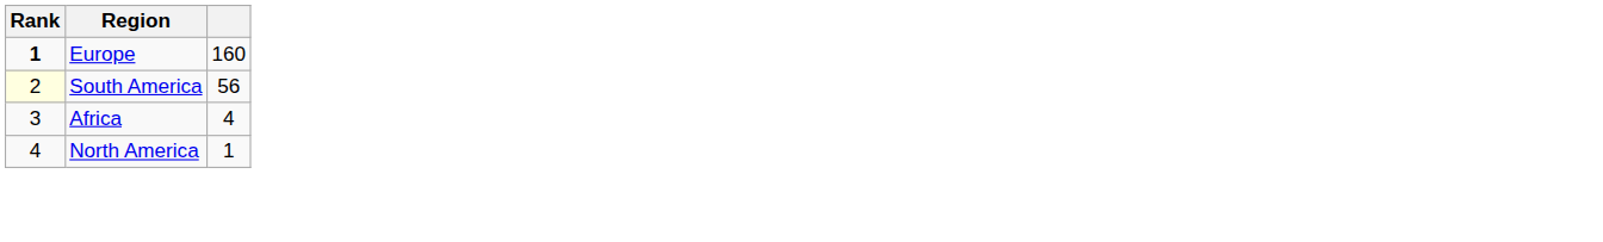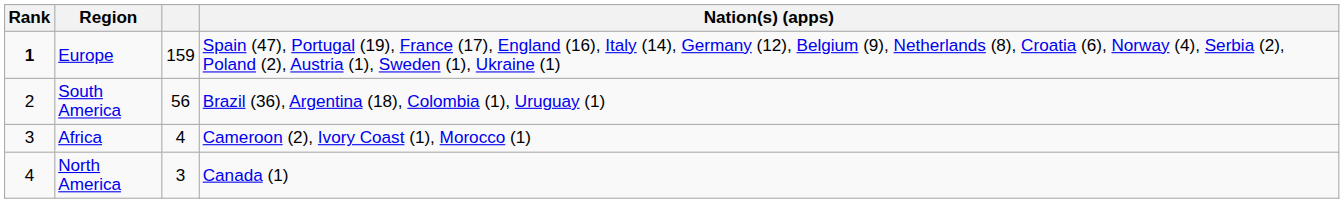 <table class="wikitable">
 <tr>
 <th>Rank</th>
 <th>Region</th>
 <th></th>
+<th>Nation(s) (apps)</th>
 </tr>
 <tr>
 <td align="center"><strong>1</strong></td>
 <td><a href='#'>Europe</a></td>
-<td align="center">160</td>
+<td align="center">159</td>
+<td><a href='#'>Spain</a> (47), <a href='#'>Portugal</a> (19), <a href='#'>France</a> (17), <a href='#'>England</a> (16), <a href='#'>Italy</a> (14), <a href='#'>Germany</a> (12), <a href='#'>Belgium</a> (9), <a href='#'>Netherlands</a> (8), <a href='#'>Croatia</a> (6), <a href='#'>Norway</a> (4), <a href='#'>Serbia</a> (2), <a href='#'>Poland</a> (2), <a href='#'>Austria</a> (1), <a href='#'>Sweden</a> (1), <a href='#'>Ukraine</a> (1)</td>
 </tr>
 <tr>
-<td align="center" style="background: lightyellow;">2</td>
+<td align="center">2</td>
 <td><a href='#'>South America</a></td>
 <td align="center">56</td>
+<td><a href='#'>Brazil</a> (36), <a href='#'>Argentina</a> (18), <a href='#'>Colombia</a> (1), <a href='#'>Uruguay</a> (1)</td>
 </tr>
 <tr>
 <td align="center">3</td>
 <td><a href='#'>Africa</a></td>
 <td align="center">4</td>
+<td><a href='#'>Cameroon</a> (2), <a href='#'>Ivory Coast</a> (1), <a href='#'>Morocco</a> (1)</td>
 </tr>
 <tr>
 <td align="center">4</td>
 <td><a href='#'>North America</a></td>
-<td align="center">1</td>
+<td align="center">3</td>
+<td><a href='#'>Canada</a> (1)</td>
 </tr>
 </table>
